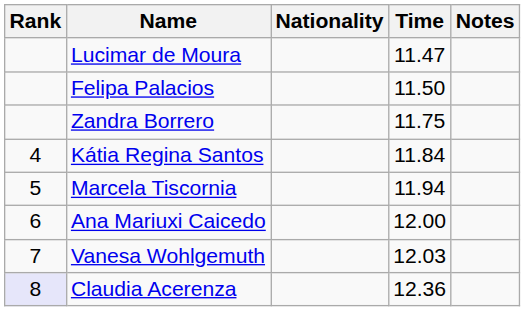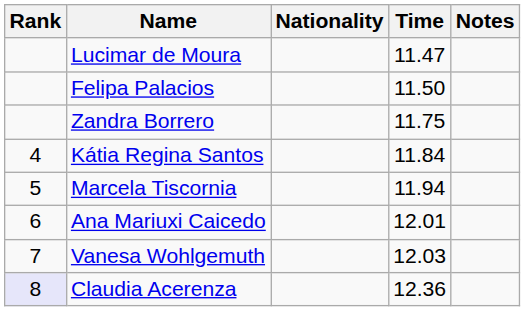 <table class="wikitable sortable" style="text-align:center">
 <tr>
 <th>Rank</th>
 <th>Name</th>
 <th>Nationality</th>
 <th>Time</th>
 <th>Notes</th>
 </tr>
 <tr>
 <td></td>
 <td align=left><a href='#'>Lucimar de Moura</a></td>
 <td align=left></td>
 <td>11.47</td>
 <td></td>
 </tr>
 <tr>
 <td></td>
 <td align=left><a href='#'>Felipa Palacios</a></td>
 <td align=left></td>
 <td>11.50</td>
 <td></td>
 </tr>
 <tr>
 <td></td>
 <td align=left><a href='#'>Zandra Borrero</a></td>
 <td align=left></td>
 <td>11.75</td>
 <td></td>
 </tr>
 <tr>
 <td>4</td>
 <td align=left><a href='#'>Kátia Regina Santos</a></td>
 <td align=left></td>
 <td>11.84</td>
 <td></td>
 </tr>
 <tr>
 <td>5</td>
 <td align=left><a href='#'>Marcela Tiscornia</a></td>
 <td align=left></td>
 <td>11.94</td>
 <td></td>
 </tr>
 <tr>
 <td>6</td>
 <td align=left><a href='#'>Ana Mariuxi Caicedo</a></td>
 <td align=left></td>
-<td>12.00</td>
+<td>12.01</td>
 <td></td>
 </tr>
 <tr>
 <td>7</td>
 <td align=left><a href='#'>Vanesa Wohlgemuth</a></td>
 <td align=left></td>
 <td>12.03</td>
 <td></td>
 </tr>
 <tr>
 <td style="background: lavender;">8</td>
 <td align=left><a href='#'>Claudia Acerenza</a></td>
 <td align=left></td>
 <td>12.36</td>
 <td></td>
 </tr>
 </table>
